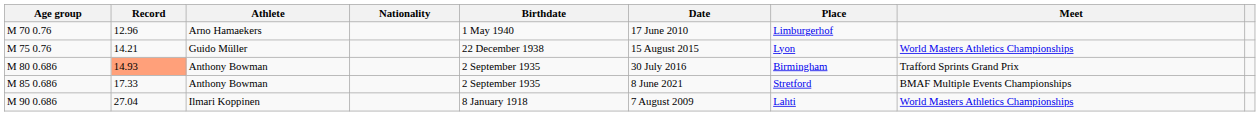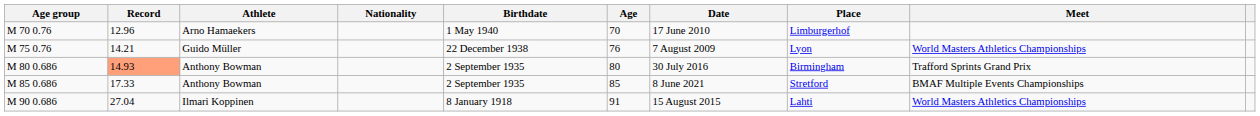 <table class="wikitable" style="font-size:85%; width: 100%;">
 <tr>
 <th>Age group</th>
 <th>Record</th>
 <th>Athlete</th>
 <th>Nationality</th>
 <th>Birthdate</th>
+<th>Age</th>
 <th>Date</th>
 <th>Place</th>
 <th>Meet</th>
 <th></th>
 </tr>
 <tr>
 <td>M 70 0.76</td>
 <td>12.96 </td>
 <td>Arno Hamaekers</td>
 <td></td>
 <td>1 May 1940</td>
+<td>70</td>
 <td>17 June 2010</td>
 <td><a href='#'>Limburgerhof</a> </td>
 <td></td>
 <td></td>
 </tr>
 <tr>
 <td>M 75 0.76</td>
 <td>14.21 </td>
 <td>Guido Müller</td>
 <td></td>
 <td>22 December 1938</td>
-<td>15 August 2015</td>
+<td>76</td>
+<td>7 August 2009</td>
 <td><a href='#'>Lyon</a> </td>
 <td><a href='#'>World Masters Athletics Championships</a></td>
 <td></td>
 </tr>
 <tr>
 <td>M 80 0.686</td>
 <td style="background: lightsalmon;">14.93 </td>
 <td>Anthony Bowman</td>
 <td></td>
 <td>2 September 1935</td>
+<td>80</td>
 <td>30 July 2016</td>
 <td><a href='#'>Birmingham</a> </td>
 <td>Trafford Sprints Grand Prix</td>
 <td></td>
 </tr>
 <tr>
 <td>M 85 0.686</td>
 <td>17.33 </td>
 <td>Anthony Bowman</td>
 <td></td>
 <td>2 September 1935</td>
+<td>85</td>
 <td>8 June 2021</td>
 <td><a href='#'>Stretford</a> </td>
 <td>BMAF Multiple Events Championships</td>
 <td></td>
 </tr>
 <tr>
 <td>M 90 0.686</td>
 <td>27.04 </td>
 <td>Ilmari Koppinen</td>
 <td></td>
 <td>8 January 1918</td>
-<td>7 August 2009</td>
+<td>91</td>
+<td>15 August 2015</td>
 <td><a href='#'>Lahti</a> </td>
 <td><a href='#'>World Masters Athletics Championships</a></td>
 <td></td>
 </tr>
 </table>
